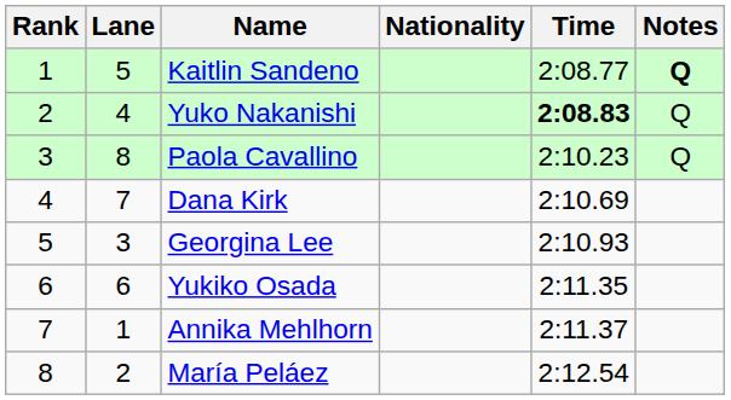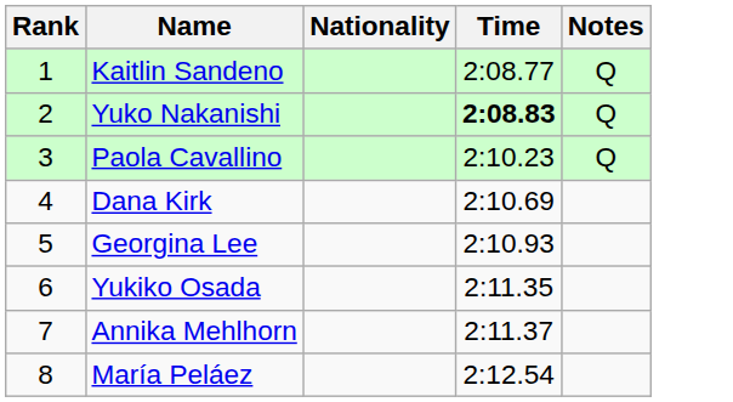 <table class="wikitable sortable" style="text-align:center">
 <tr>
 <th>Rank</th>
-<th>Lane</th>
 <th>Name</th>
 <th>Nationality</th>
 <th>Time</th>
 <th>Notes</th>
 </tr>
 <tr bgcolor=#ccffcc>
 <td>1</td>
-<td>5</td>
 <td align=left><a href='#'>Kaitlin Sandeno</a></td>
 <td align=left></td>
 <td>2:08.77</td>
-<td><strong>Q</strong></td>
+<td>Q</td>
 </tr>
 <tr bgcolor=#ccffcc>
 <td>2</td>
-<td>4</td>
 <td align=left><a href='#'>Yuko Nakanishi</a></td>
 <td align=left></td>
 <td><strong>2:08.83</strong></td>
 <td>Q</td>
 </tr>
 <tr bgcolor=#ccffcc>
 <td>3</td>
-<td>8</td>
 <td align=left><a href='#'>Paola Cavallino</a></td>
 <td align=left></td>
 <td>2:10.23</td>
 <td>Q</td>
 </tr>
 <tr>
 <td>4</td>
-<td>7</td>
 <td align=left><a href='#'>Dana Kirk</a></td>
 <td align=left></td>
 <td>2:10.69</td>
 <td></td>
 </tr>
 <tr>
 <td>5</td>
-<td>3</td>
 <td align=left><a href='#'>Georgina Lee</a></td>
 <td align=left></td>
 <td>2:10.93</td>
 <td></td>
 </tr>
 <tr>
-<td>6</td>
 <td>6</td>
 <td align=left><a href='#'>Yukiko Osada</a></td>
 <td align=left></td>
 <td>2:11.35</td>
 <td></td>
 </tr>
 <tr>
 <td>7</td>
-<td>1</td>
 <td align=left><a href='#'>Annika Mehlhorn</a></td>
 <td align=left></td>
 <td>2:11.37</td>
 <td></td>
 </tr>
 <tr>
 <td>8</td>
-<td>2</td>
 <td align=left><a href='#'>María Peláez</a></td>
 <td align=left></td>
 <td>2:12.54</td>
 <td></td>
 </tr>
 </table>
